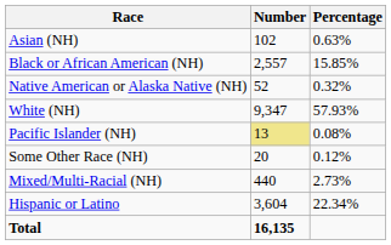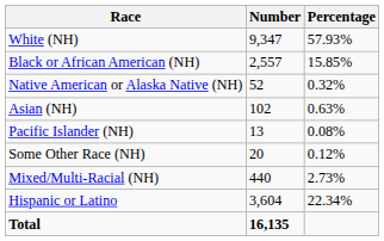 <table class="wikitable">
 <tr>
 <th>Race</th>
 <th>Number</th>
 <th>Percentage</th>
 </tr>
 <tr>
-<td><a href='#'>Asian</a> (NH)</td>
-<td>102</td>
-<td>0.63%</td>
+<td><a href='#'>White</a> (NH)</td>
+<td>9,347</td>
+<td>57.93%</td>
 </tr>
 <tr>
 <td><a href='#'>Black or African American</a> (NH)</td>
 <td>2,557</td>
 <td>15.85%</td>
 </tr>
 <tr>
 <td><a href='#'>Native American</a> or <a href='#'>Alaska Native</a> (NH)</td>
 <td>52</td>
 <td>0.32%</td>
 </tr>
 <tr>
-<td><a href='#'>White</a> (NH)</td>
-<td>9,347</td>
-<td>57.93%</td>
+<td><a href='#'>Asian</a> (NH)</td>
+<td>102</td>
+<td>0.63%</td>
 </tr>
 <tr>
 <td><a href='#'>Pacific Islander</a> (NH)</td>
-<td style="background: khaki;">13</td>
+<td>13</td>
 <td>0.08%</td>
 </tr>
 <tr>
 <td>Some Other Race (NH)</td>
 <td>20</td>
 <td>0.12%</td>
 </tr>
 <tr>
 <td><a href='#'>Mixed/Multi-Racial</a> (NH)</td>
 <td>440</td>
 <td>2.73%</td>
 </tr>
 <tr>
 <td><a href='#'>Hispanic or Latino</a></td>
 <td>3,604</td>
 <td>22.34%</td>
 </tr>
 <tr>
 <td><strong>Total</strong></td>
 <td><strong>16,135</strong></td>
 <td></td>
 </tr>
 </table>
